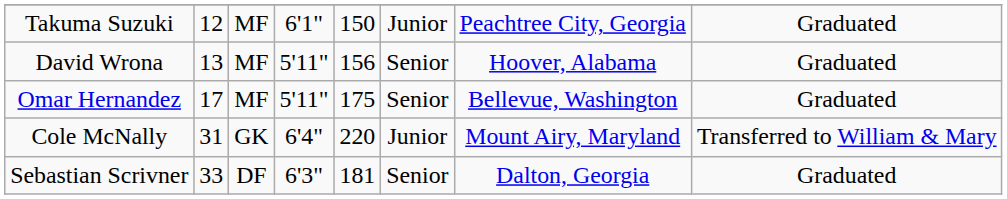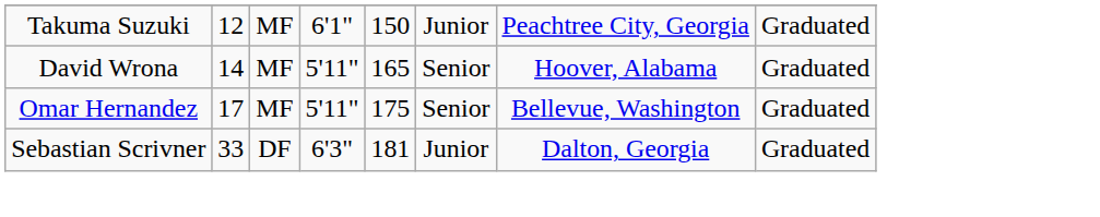 <table class="wikitable sortable" border="1" style="text-align:center;">
 <tr align=center>
 </tr>
 <tr>
 <td>Takuma Suzuki</td>
 <td>12</td>
 <td>MF</td>
 <td>6'1"</td>
 <td>150</td>
 <td> Junior</td>
 <td><a href='#'>Peachtree City, Georgia</a></td>
 <td>Graduated</td>
 </tr>
 <tr>
 <td>David Wrona</td>
-<td>13</td>
+<td>14</td>
 <td>MF</td>
 <td>5'11"</td>
-<td>156</td>
+<td>165</td>
 <td>Senior</td>
 <td><a href='#'>Hoover, Alabama</a></td>
 <td>Graduated</td>
 </tr>
 <tr>
 <td><a href='#'>Omar Hernandez</a></td>
 <td>17</td>
 <td>MF</td>
 <td>5'11"</td>
 <td>175</td>
 <td>Senior</td>
 <td><a href='#'>Bellevue, Washington</a></td>
 <td>Graduated</td>
 </tr>
 <tr>
-<td>Cole McNally</td>
-<td>31</td>
-<td>GK</td>
-<td>6'4"</td>
-<td>220</td>
-<td> Junior</td>
-<td><a href='#'>Mount Airy, Maryland</a></td>
-<td>Transferred to <a href='#'>William & Mary</a></td>
-</tr>
-<tr>
 <td>Sebastian Scrivner</td>
 <td>33</td>
 <td>DF</td>
 <td>6'3"</td>
 <td>181</td>
-<td>Senior</td>
+<td> Junior</td>
 <td><a href='#'>Dalton, Georgia</a></td>
 <td>Graduated</td>
 </tr>
 </table>
